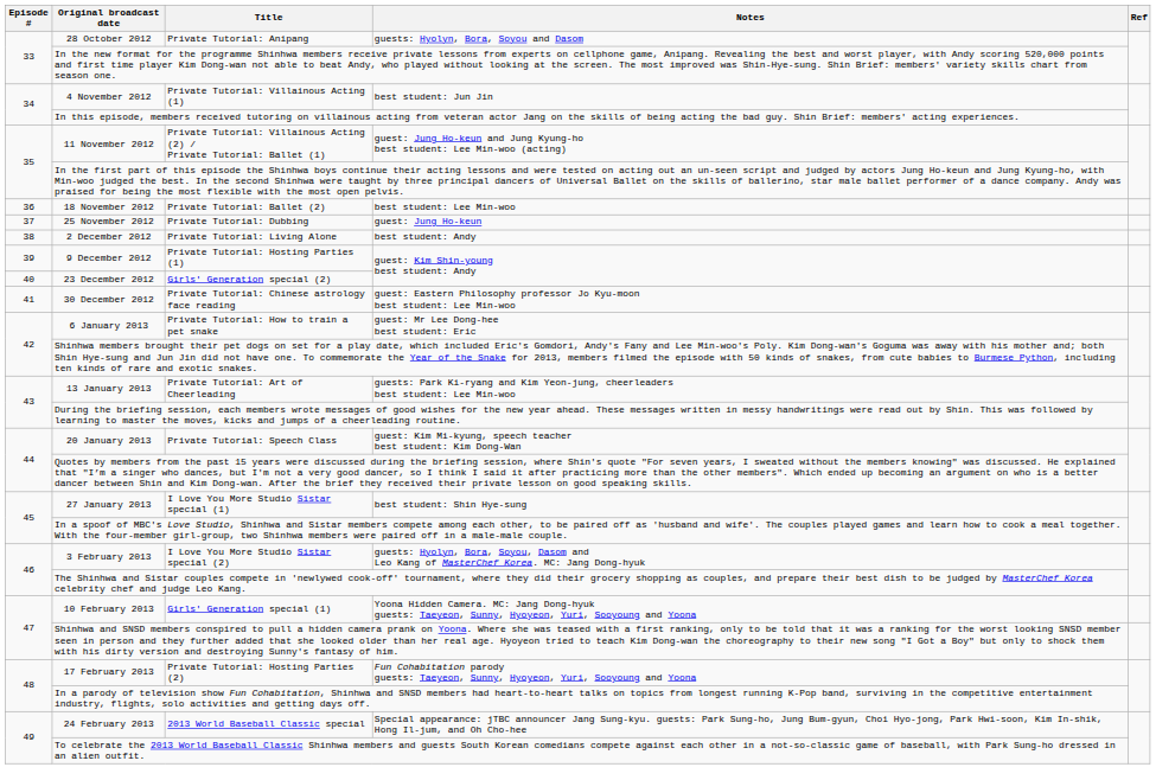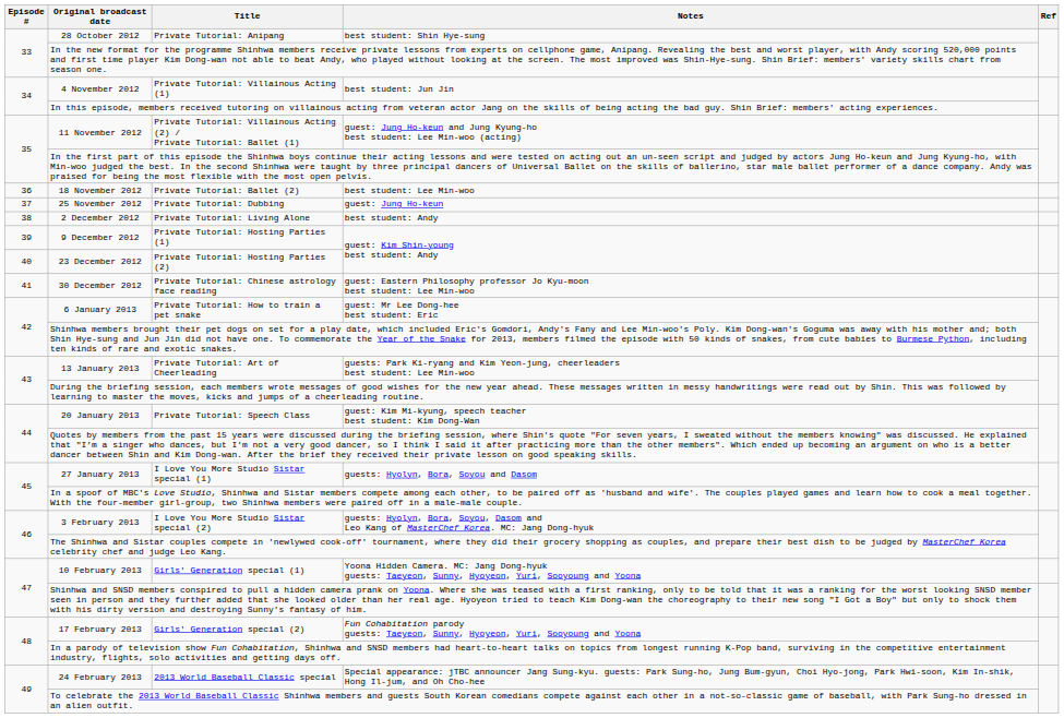 <table class="wikitable" style="text-align:center; width:100%;">
 <tr>
 <th>Episode #</th>
 <th width="150px">Original broadcast date</th>
 <th width="280px">Title</th>
 <th>Notes</th>
 <th>Ref</th>
 </tr>
 <tr>
 <td rowspan=2>33</td>
 <td>28 October 2012</td>
 <td align=left>Private Tutorial: Anipang</td>
-<td align=left>guests: <a href='#'>Hyolyn</a>, <a href='#'>Bora</a>, <a href='#'>Soyou</a> and <a href='#'>Dasom</a></td>
+<td align=left>best student: Shin Hye-sung</td>
 <td rowspan=2></td>
 </tr>
 <tr>
 <td colspan=3 align=left>In the new format for the programme Shinhwa members receive private lessons from experts on cellphone game, Anipang. Revealing the best and worst player, with Andy scoring 520,000 points and first time player Kim Dong-wan not able to beat Andy, who played without looking at the screen. The most improved was Shin-Hye-sung. Shin Brief: members' variety skills chart from season one.</td>
 </tr>
 <tr>
 <td rowspan=2>34</td>
 <td>4 November 2012</td>
 <td align=left>Private Tutorial: Villainous Acting (1)</td>
 <td align=left>best student: Jun Jin</td>
 <td rowspan=2></td>
 </tr>
 <tr>
 <td colspan=3 align=left>In this episode, members received tutoring on villainous acting from veteran actor Jang on the skills of  being acting the bad guy. Shin Brief: members' acting experiences.</td>
 </tr>
 <tr>
 <td rowspan=2>35</td>
 <td>11 November 2012</td>
 <td align=left>Private Tutorial: Villainous Acting (2) /<br>Private Tutorial: Ballet (1)</td>
 <td align=left>guest: <a href='#'>Jung Ho-keun</a> and Jung Kyung-ho<br>best student: Lee Min-woo (acting)</td>
 <td rowspan=2></td>
 </tr>
 <tr>
 <td colspan=3 align=left>In the first part of this episode the Shinhwa boys continue their acting lessons and were tested on acting out an un-seen script and judged by actors Jung Ho-keun and Jung Kyung-ho, with Min-woo judged the best. In the second Shinhwa were taught by three principal dancers of Universal Ballet on the skills of ballerino, star male ballet performer of a dance company. Andy was praised for being the most flexible with the most open pelvis.</td>
 </tr>
 <tr>
 <td>36</td>
 <td>18 November 2012</td>
 <td align=left>Private Tutorial: Ballet (2)</td>
 <td align=left>best student: Lee Min-woo</td>
 <td></td>
 </tr>
 <tr>
 <td>37</td>
 <td>25 November 2012</td>
 <td align=left>Private Tutorial: Dubbing</td>
 <td align=left>guest: <a href='#'>Jung Ho-keun</a></td>
 <td></td>
 </tr>
 <tr>
 <td>38</td>
 <td>2 December 2012</td>
 <td align=left>Private Tutorial: Living Alone</td>
 <td align=left>best student: Andy</td>
 <td></td>
 </tr>
 <tr>
 <td>39</td>
 <td>9 December 2012</td>
 <td align=left>Private Tutorial: Hosting Parties (1)</td>
 <td rowspan=2 align=left>guest: <a href='#'>Kim Shin-young</a><br>best student: Andy</td>
 <td rowspan=2></td>
 </tr>
 <tr>
 <td>40</td>
 <td>23 December 2012</td>
-<td align=left><a href='#'>Girls' Generation</a> special (2)</td>
+<td align=left>Private Tutorial: Hosting Parties (2)</td>
 </tr>
 <tr>
 <td>41</td>
 <td>30 December 2012</td>
 <td align=left>Private Tutorial: Chinese astrology face reading</td>
 <td align=left>guest: Eastern Philosophy professor Jo Kyu-moon<br>best student: Lee Min-woo</td>
 <td></td>
 </tr>
 <tr>
 <td rowspan=2>42</td>
 <td>6 January 2013</td>
 <td align=left>Private Tutorial: How to train a pet snake</td>
 <td align=left>guest: Mr Lee Dong-hee<br>best student: Eric</td>
 <td rowspan=2></td>
 </tr>
 <tr>
 <td colspan=3 align=left>Shinhwa members brought their pet dogs on set for a play date, which included Eric's Gomdori, Andy's Fany and Lee Min-woo's Poly. Kim Dong-wan's Goguma was away with his mother and; both Shin Hye-sung and Jun Jin did not have one. To commemorate the <a href='#'>Year of the Snake</a> for 2013, members filmed the episode with 50 kinds of snakes, from cute babies to <a href='#'>Burmese Python</a>, including ten kinds of rare and exotic snakes.</td>
 </tr>
 <tr>
 <td rowspan=2>43</td>
 <td>13 January 2013</td>
 <td align=left>Private Tutorial: Art of Cheerleading</td>
 <td align=left>guests: Park Ki-ryang and Kim Yeon-jung, cheerleaders<br>best student: Lee Min-woo</td>
 <td rowspan=2></td>
 </tr>
 <tr>
 <td colspan=3 align=left>During the briefing session, each members wrote messages of good wishes for the new year ahead. These messages written in messy handwritings were read out by Shin. This was followed by learning to master the moves, kicks and jumps of a cheerleading routine.</td>
 </tr>
 <tr>
 <td rowspan=2>44</td>
 <td>20 January 2013</td>
 <td align=left>Private Tutorial: Speech Class</td>
 <td align=left>guest: Kim Mi-kyung, speech teacher<br>best student: Kim Dong-Wan</td>
 <td rowspan=2></td>
 </tr>
 <tr>
 <td colspan=3 align=left>Quotes by members from the past 15 years were discussed during the briefing session, where Shin's quote "For seven years, I sweated without the members knowing" was discussed. He explained that "I’m a singer who dances, but I′m not a very good dancer, so I think I said it after practicing more than the other members". Which ended up becoming an argument on who is a better dancer between Shin and Kim Dong-wan. After the brief they received their private lesson on good speaking skills.</td>
 </tr>
 <tr>
 <td rowspan=2>45</td>
 <td>27 January 2013</td>
 <td align=left>I Love You More Studio <a href='#'>Sistar</a> special (1)</td>
-<td align=left>best student: Shin Hye-sung</td>
+<td align=left>guests: <a href='#'>Hyolyn</a>, <a href='#'>Bora</a>, <a href='#'>Soyou</a> and <a href='#'>Dasom</a></td>
 <td rowspan=2></td>
 </tr>
 <tr>
 <td colspan=3 align=left>In a spoof of MBC's <em>Love Studio</em>, Shinhwa and Sistar members compete among each other, to be paired off as 'husband and wife'. The couples played games and learn how to cook a meal together. With the four-member girl-group, two Shinhwa members were paired off in a male-male couple.</td>
 </tr>
 <tr>
 <td rowspan=2>46</td>
 <td>3 February 2013</td>
 <td align=left>I Love You More Studio <a href='#'>Sistar</a> special (2)</td>
 <td align=left>guests: <a href='#'>Hyolyn</a>, <a href='#'>Bora</a>, <a href='#'>Soyou</a>, <a href='#'>Dasom</a> and <br>Leo Kang of <em><a href='#'>MasterChef Korea</a></em>. MC: Jang Dong-hyuk</td>
 <td rowspan=2></td>
 </tr>
 <tr>
 <td colspan=3 align=left>The Shinhwa and Sistar couples compete in 'newlywed cook-off' tournament, where they did their grocery shopping as couples, and prepare their best dish to be judged by <em><a href='#'>MasterChef Korea</a></em> celebrity chef and judge Leo Kang.</td>
 </tr>
 <tr>
 <td rowspan=2>47</td>
 <td>10 February 2013</td>
 <td align=left><a href='#'>Girls' Generation</a> special (1)</td>
 <td align=left>Yoona Hidden Camera. MC: Jang Dong-hyuk<br>guests: <a href='#'>Taeyeon</a>, <a href='#'>Sunny</a>, <a href='#'>Hyoyeon</a>, <a href='#'>Yuri</a>, <a href='#'>Sooyoung</a> and <a href='#'>Yoona</a></td>
 <td></td>
 </tr>
 <tr>
 <td colspan=3 align=left>Shinhwa and SNSD members conspired to pull a hidden camera prank on <a href='#'>Yoona</a>. Where she was teased with a first ranking, only to be told that it was a ranking for the worst looking SNSD member seen in person and they further added that she looked older than her real age. Hyoyeon tried to teach Kim Dong-wan the choreography to their new song "I Got a Boy" but only to shock them with his dirty version and destroying Sunny's fantasy of him.</td>
 <td></td>
 </tr>
 <tr>
 <td rowspan=2>48</td>
 <td>17 February 2013</td>
-<td align=left>Private Tutorial: Hosting Parties (2)</td>
+<td align=left><a href='#'>Girls' Generation</a> special (2)</td>
 <td align=left><em>Fun Cohabitation</em> parody<br>guests: <a href='#'>Taeyeon</a>, <a href='#'>Sunny</a>, <a href='#'>Hyoyeon</a>, <a href='#'>Yuri</a>, <a href='#'>Sooyoung</a> and <a href='#'>Yoona</a></td>
 <td rowspan=2></td>
 </tr>
 <tr>
 <td colspan=3 align=left>In a parody of television show <em>Fun Cohabitation</em>, Shinhwa and SNSD members had heart-to-heart talks on topics from longest running K-Pop band, surviving in the competitive entertainment industry, flights, solo activities and getting days off.</td>
 </tr>
 <tr>
 <td rowspan=2>49</td>
 <td>24 February 2013</td>
 <td align=left><a href='#'>2013 World Baseball Classic</a> special</td>
 <td align=left>Special appearance: jTBC announcer Jang Sung-kyu. guests: Park Sung-ho, Jung Bum-gyun, Choi Hyo-jong, Park Hwi-soon, Kim In-shik, Hong Il-jum, and Oh Cho-hee</td>
 <td rowspan=2></td>
 </tr>
 <tr>
 <td colspan=3 align=left>To celebrate the <a href='#'>2013 World Baseball Classic</a> Shinhwa members and guests South Korean comedians compete against each other in a not-so-classic game of baseball, with Park Sung-ho dressed in an alien outfit.</td>
 </tr>
 </table>
